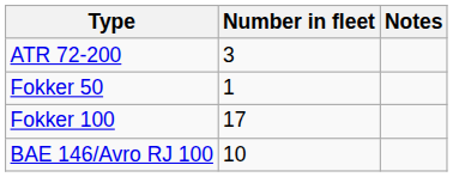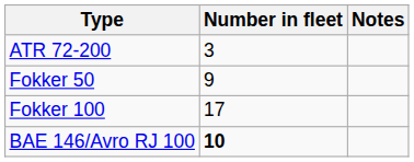 <table class="wikitable" border="1">
 <tr>
 <th>Type</th>
 <th>Number in fleet</th>
 <th>Notes</th>
 </tr>
 <tr>
 <td><a href='#'>ATR 72-200</a></td>
 <td>3</td>
 <td></td>
 </tr>
 <tr>
 <td><a href='#'>Fokker 50</a></td>
-<td>1</td>
+<td>9</td>
 <td></td>
 </tr>
 <tr>
 <td><a href='#'>Fokker 100</a></td>
 <td>17</td>
 <td></td>
 </tr>
 <tr>
 <td><a href='#'>BAE 146/Avro RJ 100</a></td>
-<td>10</td>
+<td><strong>10</strong></td>
 </tr>
 </table>
